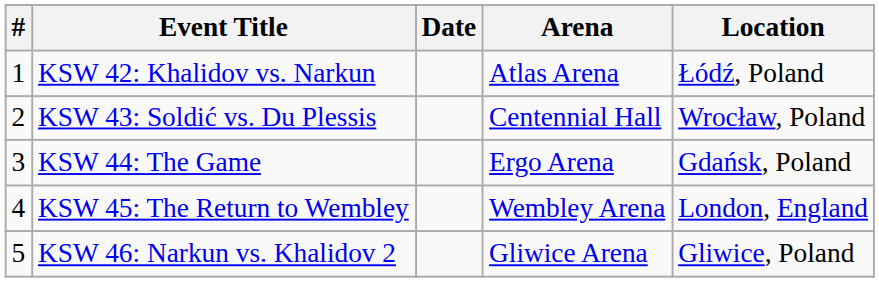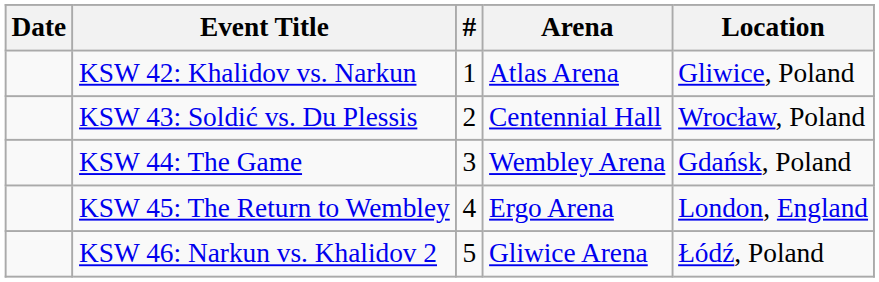 <table class="sortable wikitable succession-box" style="margin:1.0em auto; font-size:90%;">
 <tr>
+<th scope="col">Date</th>
+<th scope="col">Event Title</th>
 <th scope="col">#</th>
-<th scope="col">Event Title</th>
-<th scope="col">Date</th>
 <th scope="col">Arena</th>
 <th scope="col">Location</th>
 </tr>
 <tr>
+<td></td>
+<td><a href='#'>KSW 42: Khalidov vs. Narkun</a></td>
 <td align=center>1</td>
-<td><a href='#'>KSW 42: Khalidov vs. Narkun</a></td>
-<td></td>
 <td><a href='#'>Atlas Arena</a></td>
-<td> <a href='#'>Łódź</a>, Poland</td>
+<td> <a href='#'>Gliwice</a>, Poland</td>
 </tr>
 <tr>
+<td></td>
+<td><a href='#'>KSW 43: Soldić vs. Du Plessis</a></td>
 <td align=center>2</td>
-<td><a href='#'>KSW 43: Soldić vs. Du Plessis</a></td>
-<td></td>
 <td><a href='#'>Centennial Hall</a></td>
 <td> <a href='#'>Wrocław</a>, Poland</td>
 </tr>
 <tr>
+<td></td>
+<td><a href='#'>KSW 44: The Game</a></td>
 <td align=center>3</td>
-<td><a href='#'>KSW 44: The Game</a></td>
-<td></td>
-<td><a href='#'>Ergo Arena</a></td>
+<td><a href='#'>Wembley Arena</a></td>
 <td> <a href='#'>Gdańsk</a>, Poland</td>
 </tr>
 <tr>
+<td></td>
+<td><a href='#'>KSW 45: The Return to Wembley</a></td>
 <td align=center>4</td>
-<td><a href='#'>KSW 45: The Return to Wembley</a></td>
-<td></td>
-<td><a href='#'>Wembley Arena</a></td>
+<td><a href='#'>Ergo Arena</a></td>
 <td> <a href='#'>London</a>, <a href='#'>England</a></td>
 </tr>
 <tr>
+<td></td>
+<td><a href='#'>KSW 46: Narkun vs. Khalidov 2</a></td>
 <td align=center>5</td>
-<td><a href='#'>KSW 46: Narkun vs. Khalidov 2</a></td>
-<td></td>
 <td><a href='#'>Gliwice Arena</a></td>
-<td> <a href='#'>Gliwice</a>, Poland</td>
+<td> <a href='#'>Łódź</a>, Poland</td>
 </tr>
 </table>
